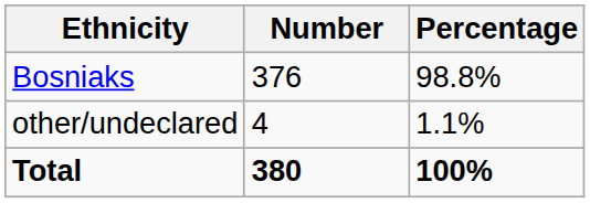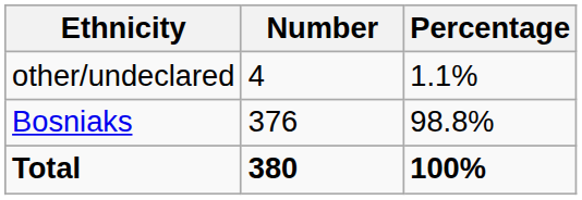 <table class="wikitable">
 <tr>
 <th width="100px">Ethnicity</th>
 <th width="80px">Number</th>
 <th width="80px">Percentage</th>
 </tr>
 <tr>
+<td>other/undeclared</td>
+<td>4</td>
+<td>1.1%</td>
+</tr>
+<tr>
 <td><a href='#'>Bosniaks</a></td>
 <td>376</td>
 <td>98.8%</td>
-</tr>
-<tr>
-<td>other/undeclared</td>
-<td>4</td>
-<td>1.1%</td>
 </tr>
 <tr>
 <td><strong>Total</strong></td>
 <td><strong>380</strong></td>
 <td><strong>100%</strong></td>
 </tr>
 </table>
